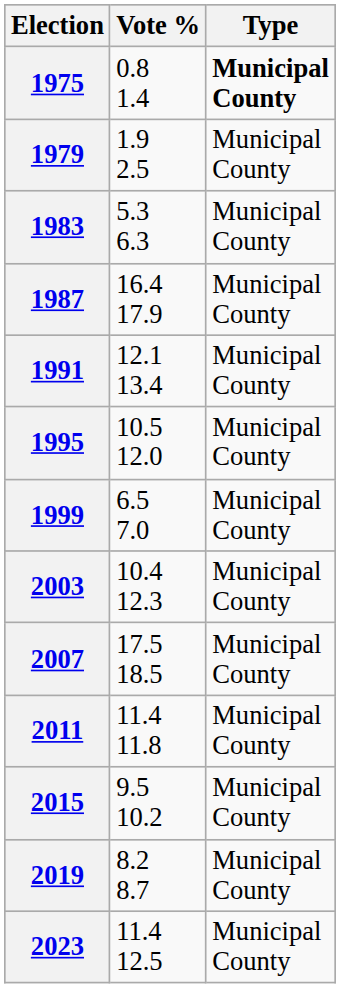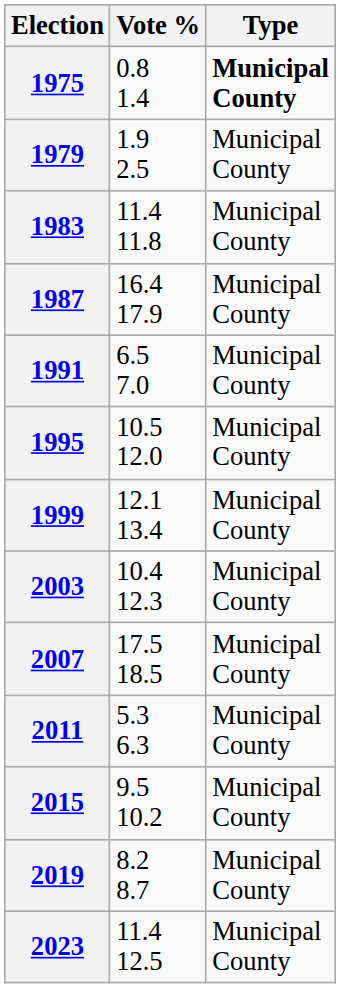 <table class=wikitable>
 <tr>
 <th>Election</th>
 <th style=line-height:100%>Vote %</th>
 <th>Type</th>
 </tr>
 <tr>
 <th><a href='#'>1975</a></th>
 <td>0.8<br>1.4</td>
 <td><strong>Municipal<br>County</strong></td>
 </tr>
 <tr>
 <th><a href='#'>1979</a></th>
 <td>1.9<br>2.5</td>
 <td>Municipal<br>County</td>
 </tr>
 <tr>
 <th><a href='#'>1983</a></th>
-<td>5.3<br>6.3</td>
+<td>11.4<br>11.8</td>
 <td>Municipal<br>County</td>
 </tr>
 <tr>
 <th><a href='#'>1987</a></th>
 <td>16.4<br>17.9</td>
 <td>Municipal<br>County</td>
 </tr>
 <tr>
 <th><a href='#'>1991</a></th>
-<td>12.1<br>13.4</td>
+<td>6.5<br>7.0</td>
 <td>Municipal<br>County</td>
 </tr>
 <tr>
 <th><a href='#'>1995</a></th>
 <td>10.5<br>12.0</td>
 <td>Municipal<br>County</td>
 </tr>
 <tr>
 <th><a href='#'>1999</a></th>
-<td>6.5<br>7.0</td>
+<td>12.1<br>13.4</td>
 <td>Municipal<br>County</td>
 </tr>
 <tr>
 <th><a href='#'>2003</a></th>
 <td>10.4<br>12.3</td>
 <td>Municipal<br>County</td>
 </tr>
 <tr>
 <th><a href='#'>2007</a></th>
 <td>17.5<br>18.5</td>
 <td>Municipal<br>County</td>
 </tr>
 <tr>
 <th><a href='#'>2011</a></th>
-<td>11.4<br>11.8</td>
+<td>5.3<br>6.3</td>
 <td>Municipal<br>County</td>
 </tr>
 <tr>
 <th><a href='#'>2015</a></th>
 <td>9.5<br>10.2</td>
 <td>Municipal<br>County</td>
 </tr>
 <tr>
 <th><a href='#'>2019</a></th>
 <td>8.2<br>8.7</td>
 <td>Municipal<br>County</td>
 </tr>
 <tr>
 <th><a href='#'>2023</a></th>
 <td>11.4<br>12.5</td>
 <td>Municipal<br>County</td>
 </tr>
 </table>
